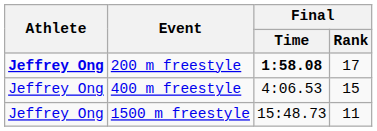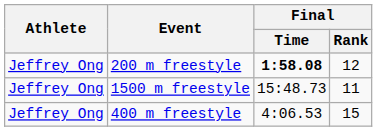 <table class=wikitable style="font-size:90%">
 <tr>
 <th rowspan=2>Athlete</th>
 <th rowspan=2>Event</th>
 <th colspan=2>Final</th>
 </tr>
 <tr>
 <th>Time</th>
 <th>Rank</th>
 </tr>
 <tr align=center>
-<td align=left><strong><a href='#'>Jeffrey Ong</a></strong></td>
+<td align=left><a href='#'>Jeffrey Ong</a></td>
 <td align=left><a href='#'>200 m freestyle</a></td>
 <td><strong>1:58.08</strong></td>
-<td>17</td>
+<td>12</td>
+</tr>
+<tr align=center>
+<td align=left><a href='#'>Jeffrey Ong</a></td>
+<td align=left><a href='#'>1500 m freestyle</a></td>
+<td>15:48.73</td>
+<td>11</td>
 </tr>
 <tr align=center>
 <td align=left><a href='#'>Jeffrey Ong</a></td>
 <td align=left><a href='#'>400 m freestyle</a></td>
 <td>4:06.53</td>
 <td>15</td>
 </tr>
-<tr align=center>
-<td align=left><a href='#'>Jeffrey Ong</a></td>
-<td align=left><a href='#'>1500 m freestyle</a></td>
-<td>15:48.73</td>
-<td>11</td>
-</tr>
 </table>
